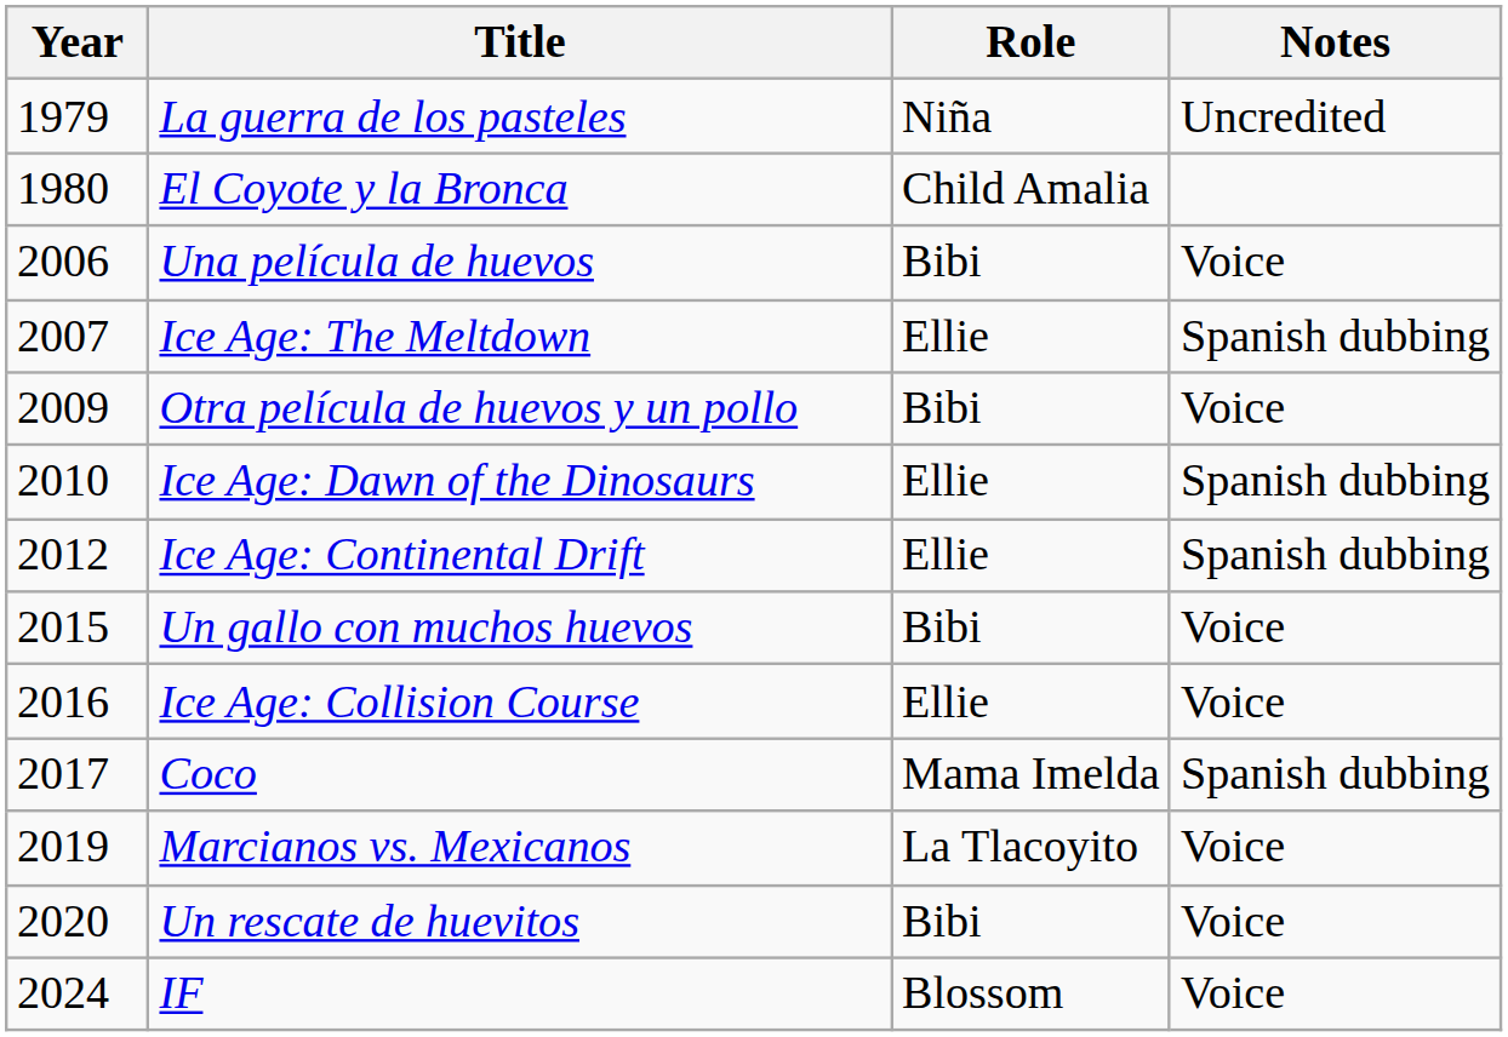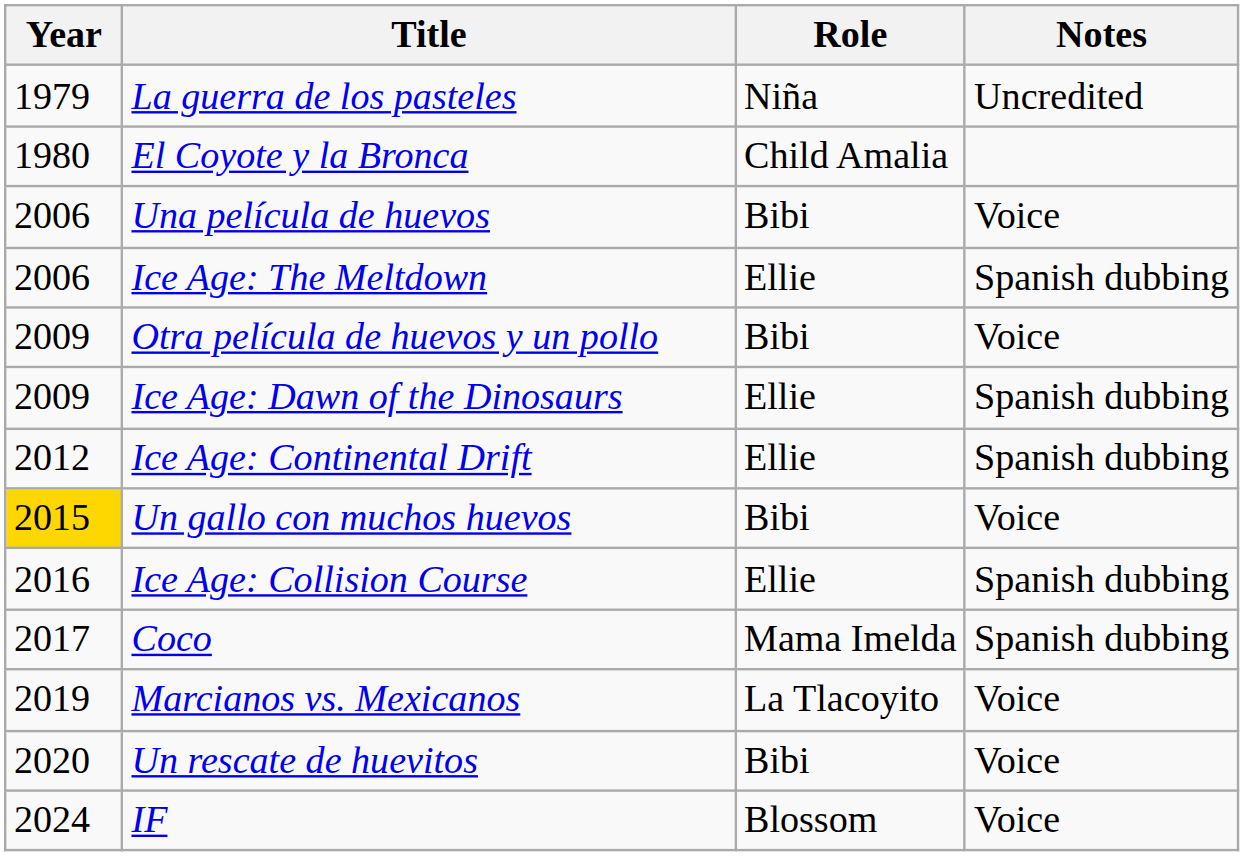 <table class="wikitable sortable">
 <tr>
 <th width="42">Year</th>
 <th width="250">Title</th>
 <th>Role</th>
 <th class="unsortable">Notes</th>
 </tr>
 <tr>
 <td>1979</td>
 <td><em><a href='#'>La guerra de los pasteles</a></em></td>
 <td>Niña</td>
 <td>Uncredited</td>
 </tr>
 <tr>
 <td>1980</td>
 <td><em><a href='#'>El Coyote y la Bronca</a></em></td>
 <td>Child Amalia</td>
 <td></td>
 </tr>
 <tr>
 <td>2006</td>
 <td><em><a href='#'>Una película de huevos</a></em></td>
 <td>Bibi</td>
 <td>Voice</td>
 </tr>
 <tr>
-<td>2007</td>
+<td>2006</td>
 <td><em><a href='#'>Ice Age: The Meltdown</a></em></td>
 <td>Ellie</td>
 <td>Spanish dubbing</td>
 </tr>
 <tr>
 <td>2009</td>
 <td><em><a href='#'>Otra película de huevos y un pollo</a></em></td>
 <td>Bibi</td>
 <td>Voice</td>
 </tr>
 <tr>
-<td>2010</td>
+<td>2009</td>
 <td><em><a href='#'>Ice Age: Dawn of the Dinosaurs</a></em></td>
 <td>Ellie</td>
 <td>Spanish dubbing</td>
 </tr>
 <tr>
 <td>2012</td>
 <td><em><a href='#'>Ice Age: Continental Drift</a></em></td>
 <td>Ellie</td>
 <td>Spanish dubbing</td>
 </tr>
 <tr>
-<td>2015</td>
+<td style="background: gold;">2015</td>
 <td><em><a href='#'>Un gallo con muchos huevos</a></em></td>
 <td>Bibi</td>
 <td>Voice</td>
 </tr>
 <tr>
 <td>2016</td>
 <td><em><a href='#'>Ice Age: Collision Course</a></em></td>
 <td>Ellie</td>
-<td>Voice</td>
+<td>Spanish dubbing</td>
 </tr>
 <tr>
 <td>2017</td>
 <td><em><a href='#'>Coco</a></em></td>
 <td>Mama Imelda</td>
 <td>Spanish dubbing</td>
 </tr>
 <tr>
 <td>2019</td>
 <td><em><a href='#'>Marcianos vs. Mexicanos</a></em></td>
 <td>La Tlacoyito</td>
 <td>Voice</td>
 </tr>
 <tr>
 <td>2020</td>
 <td><em><a href='#'>Un rescate de huevitos</a></em></td>
 <td>Bibi</td>
 <td>Voice</td>
 </tr>
 <tr>
 <td>2024</td>
 <td><em><a href='#'>IF</a></em></td>
 <td>Blossom</td>
 <td>Voice</td>
 </tr>
 </table>
